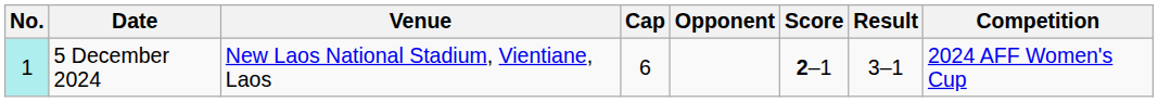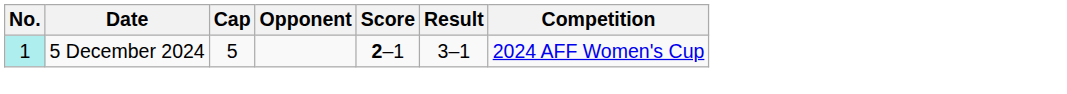 <table class="wikitable sortable">
 <tr>
 <th scope="col">No.</th>
 <th scope="col">Date</th>
-<th scope="col">Venue</th>
 <th scope="col">Cap</th>
 <th scope="col">Opponent</th>
 <th scope="col">Score</th>
 <th scope="col">Result</th>
 <th scope="col">Competition</th>
 </tr>
 <tr>
 <td style="background: paleturquoise; text-align:center">1</td>
 <td>5 December 2024</td>
-<td><a href='#'>New Laos National Stadium</a>, <a href='#'>Vientiane</a>, Laos</td>
-<td align="center">6</td>
+<td align="center">5</td>
 <td></td>
 <td align="center"><strong>2</strong>–1</td>
 <td align="center">3–1</td>
 <td><a href='#'>2024 AFF Women's Cup</a></td>
 </tr>
 </table>
